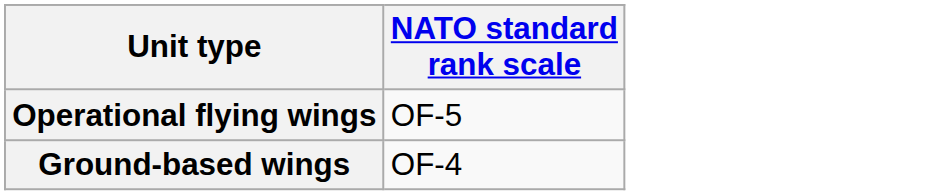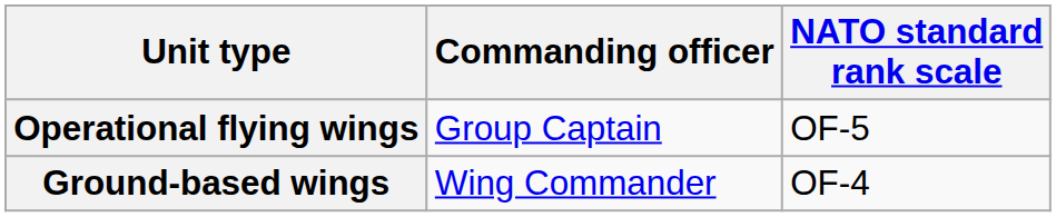 <table class="wikitable floatright">
 <tr>
 <th scope="col">Unit type</th>
+<th scope="col">Commanding officer</th>
 <th><a href='#'>NATO standard<br>rank scale</a></th>
 </tr>
 <tr>
 <th scope="row">Operational flying wings</th>
+<td><a href='#'>Group Captain</a></td>
 <td>OF-5</td>
 </tr>
 <tr>
 <th scope="row">Ground-based wings</th>
+<td><a href='#'>Wing Commander</a></td>
 <td>OF-4</td>
 </tr>
 </table>
